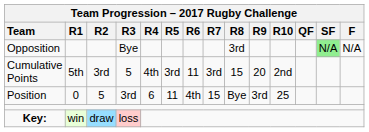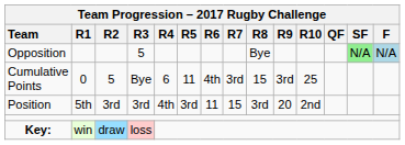 <table class="wikitable collapsible" style="text-align:center; font-size:90%; width:60%;">
 <tr>
 <th colspan=100%>Team Progression – 2017 Rugby Challenge</th>
 </tr>
 <tr>
 <th style="text-align:left; width:22%;">Team</th>
 <th style="width:6%;">R1</th>
 <th style="width:6%;">R2</th>
 <th style="width:6%;">R3</th>
 <th style="width:6%;">R4</th>
 <th style="width:6%;">R5</th>
 <th style="width:6%;">R6</th>
 <th style="width:6%;">R7</th>
 <th style="width:6%;">R8</th>
 <th style="width:6%;">R9</th>
 <th style="width:6%;">R10</th>
 <th style="width:6%;">QF</th>
 <th style="width:6%;">SF</th>
 <th style="width:6%;">F</th>
 </tr>
 <tr>
 <td align=left>Opposition</td>
 <td></td>
 <td></td>
+<td>5</td>
+<td></td>
+<td></td>
+<td></td>
+<td></td>
 <td>Bye</td>
 <td></td>
 <td></td>
 <td></td>
-<td></td>
-<td>3rd</td>
-<td></td>
-<td></td>
-<td></td>
 <td style="background: lightgreen;">N/A</td>
-<td>N/A</td>
+<td style="background: lightblue;">N/A</td>
 </tr>
 <tr>
 <td align=left>Cumulative Points</td>
-<td>5th</td>
-<td>3rd</td>
+<td>0</td>
 <td>5</td>
+<td>Bye</td>
+<td>6</td>
+<td>11</td>
 <td>4th</td>
 <td>3rd</td>
-<td>11</td>
+<td>15</td>
 <td>3rd</td>
-<td>15</td>
-<td>20</td>
-<td>2nd</td>
+<td>25</td>
 <td></td>
 <td></td>
 <td></td>
 </tr>
 <tr>
 <td align=left>Position</td>
-<td>0</td>
-<td>5</td>
+<td>5th</td>
 <td>3rd</td>
-<td>6</td>
+<td>3rd</td>
+<td>4th</td>
+<td>3rd</td>
 <td>11</td>
-<td>4th</td>
 <td>15</td>
-<td>Bye</td>
 <td>3rd</td>
-<td>25</td>
+<td>20</td>
+<td>2nd</td>
 <td></td>
 <td></td>
 <td></td>
 </tr>
 <tr>
 <td colspan="100%" style="text-align:center;"></td>
 </tr>
 <tr>
 <td><strong>Key:</strong></td>
 <td style="background:#E8FFD8;">win</td>
 <td style="background:#97DEFF;">draw</td>
 <td style="background:#FFCCCC;">loss</td>
 <td colspan="100%"></td>
 </tr>
 </table>
